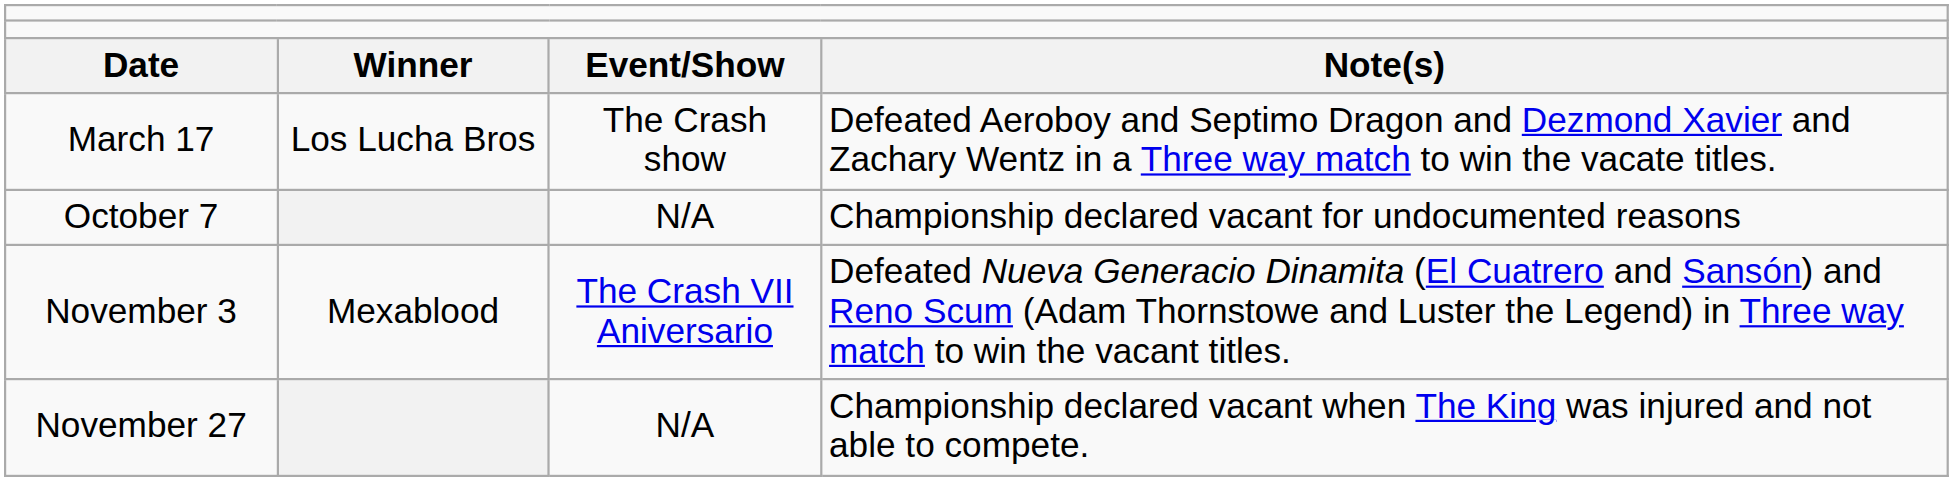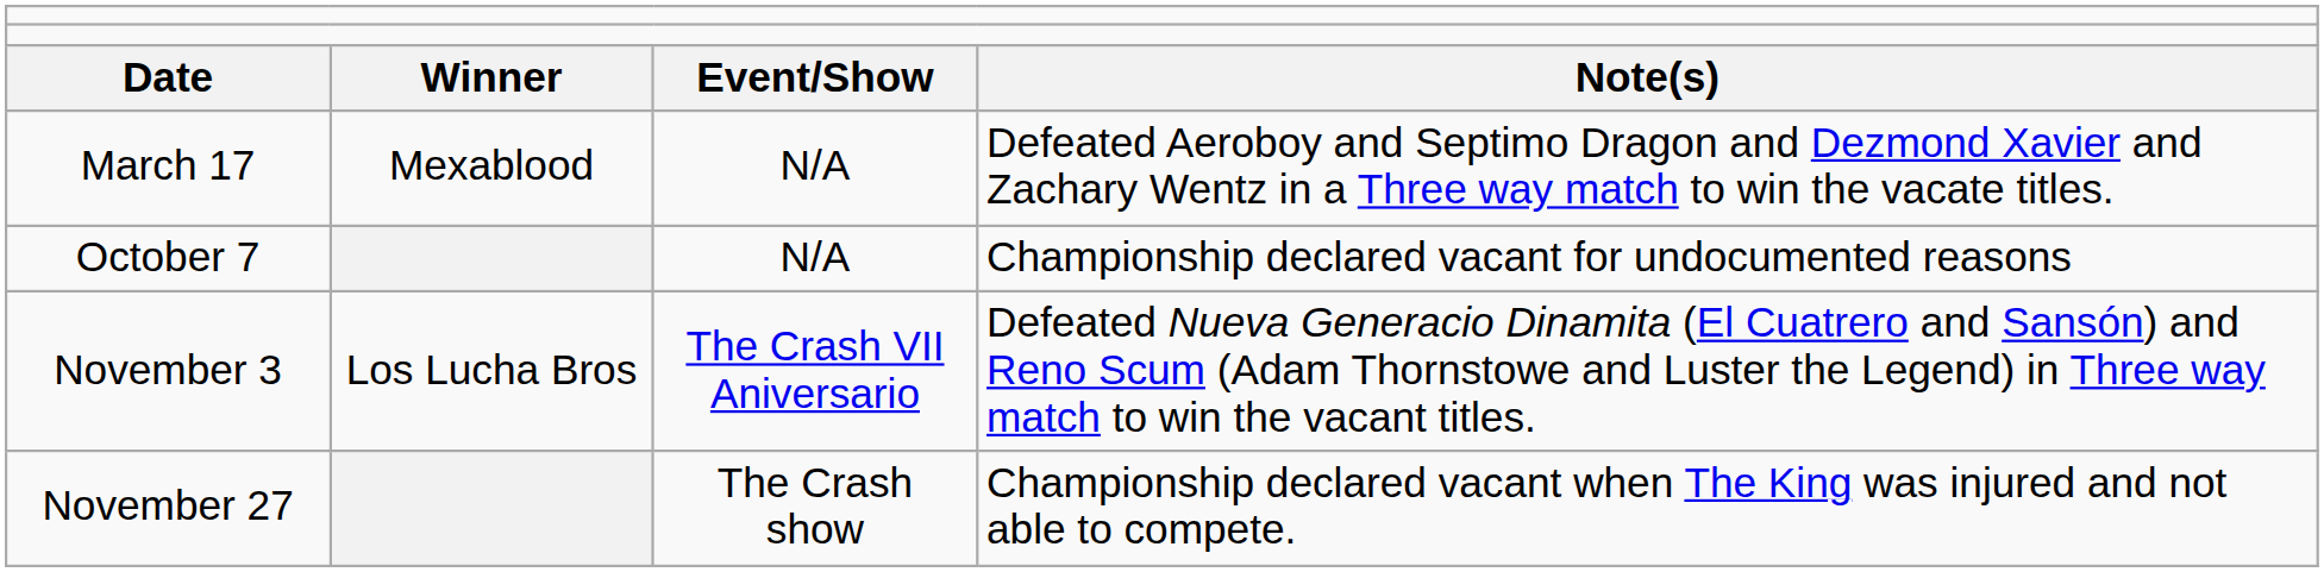 <table class="wikitable" style="text-align:center; width:100%;">
 <tr>
 <td colspan="5"></td>
 </tr>
 <tr>
 <td colspan="5"><strong></strong></td>
 </tr>
 <tr>
 <th width=14%>Date</th>
 <th width=14%>Winner</th>
 <th width=14%>Event/Show</th>
 <th width=58%>Note(s)</th>
 </tr>
 <tr>
 <td>March 17</td>
-<td>Los Lucha Bros<br></td>
-<td>The Crash show</td>
+<td>Mexablood<br></td>
+<td>N/A</td>
 <td align=left>Defeated Aeroboy and Septimo Dragon and <a href='#'>Dezmond Xavier</a> and Zachary Wentz in a <a href='#'>Three way match</a> to win the vacate titles.</td>
 </tr>
 <tr>
 <td>October 7</td>
 <th></th>
 <td>N/A</td>
 <td align=left>Championship declared vacant for undocumented reasons</td>
 </tr>
 <tr>
 <td>November 3</td>
-<td>Mexablood<br></td>
+<td>Los Lucha Bros<br></td>
 <td><a href='#'>The Crash VII Aniversario</a></td>
 <td align=left>Defeated <em>Nueva Generacio Dinamita</em> (<a href='#'>El Cuatrero</a> and <a href='#'>Sansón</a>) and <a href='#'>Reno Scum</a> (Adam Thornstowe and Luster the Legend) in <a href='#'>Three way match</a> to win the vacant titles.</td>
 </tr>
 <tr>
 <td>November 27</td>
 <th></th>
-<td>N/A</td>
+<td>The Crash show</td>
 <td align=left>Championship declared vacant when <a href='#'>The King</a> was injured and not able to compete.</td>
 </tr>
 </table>
